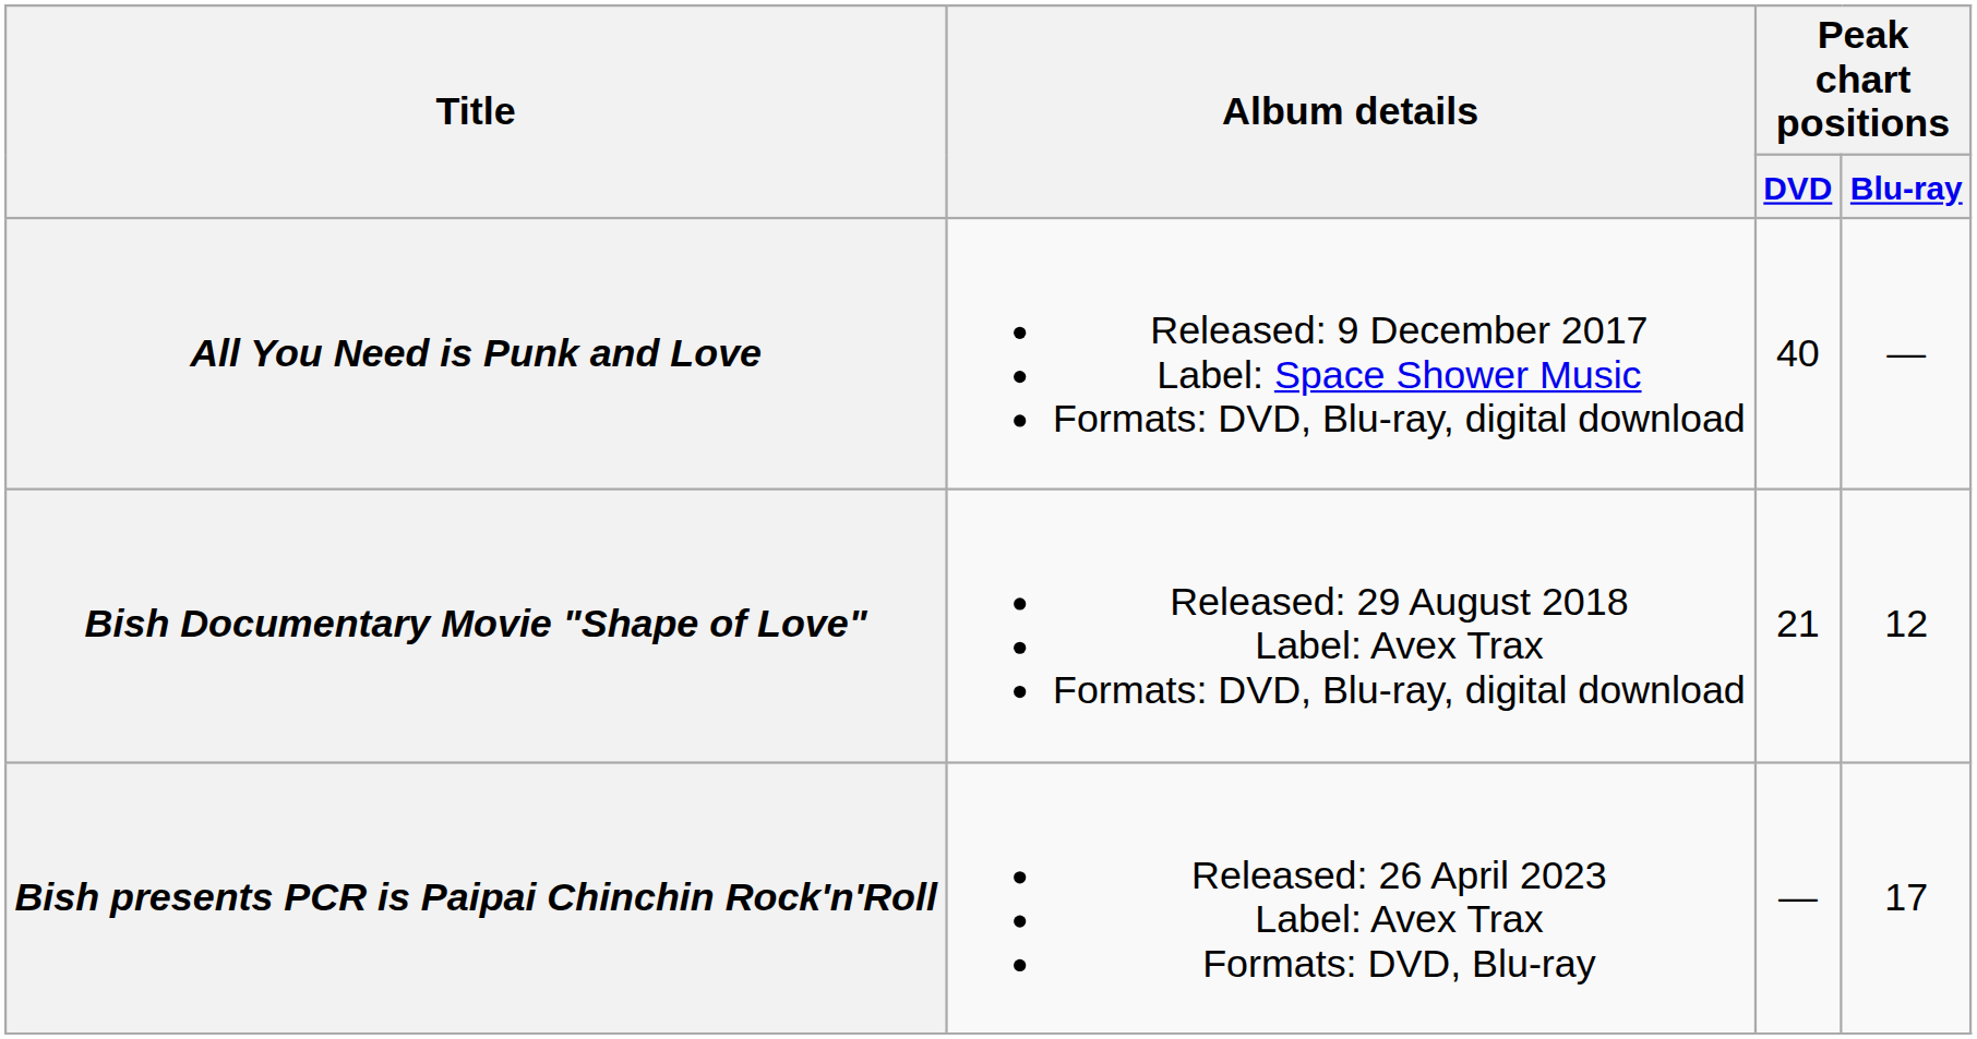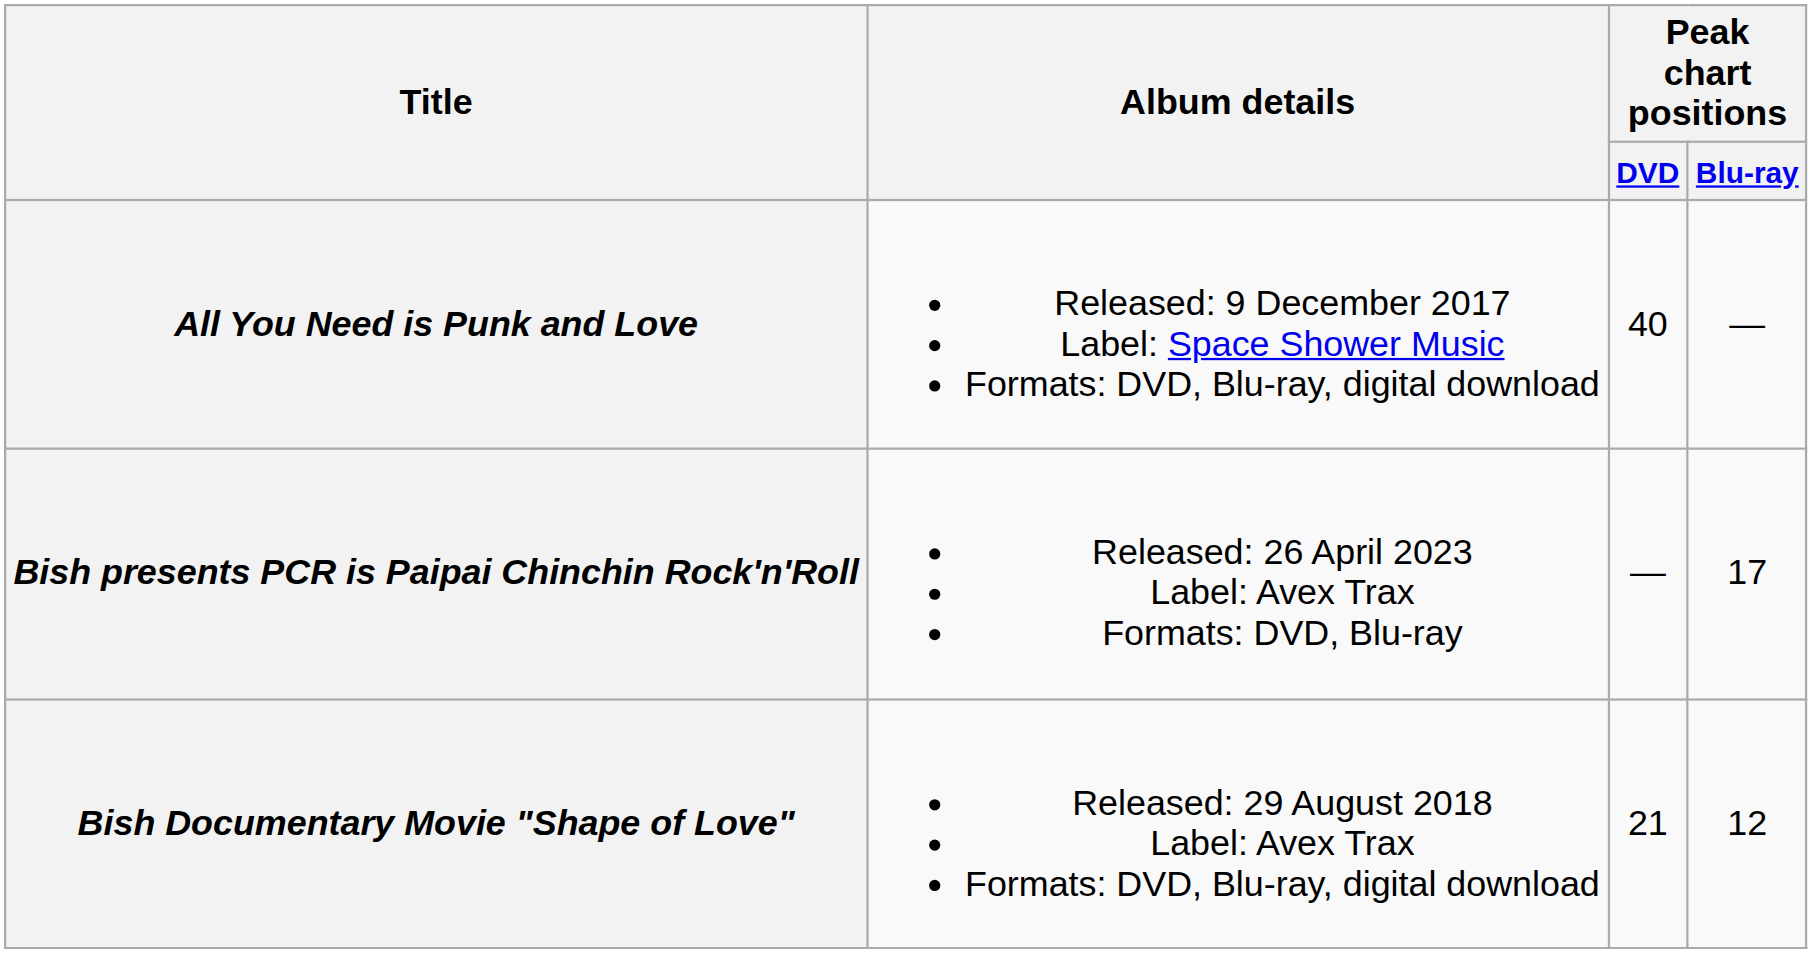 <table class="wikitable plainrowheaders" style="text-align:center;">
 <tr>
 <th scope="col" rowspan="2">Title</th>
 <th scope="col" rowspan="2">Album details</th>
 <th scope="col" colspan="2">Peak <br> chart <br> positions</th>
 </tr>
 <tr>
 <th scope="col"><small><a href='#'>DVD</a></small></th>
 <th scope="col"><small><a href='#'>Blu-ray</a></small></th>
 </tr>
 <tr>
 <th scope="row"><em>All You Need is Punk and Love</em></th>
 <td><br><ul><li>Released: 9 December 2017</li><li>Label: <a href='#'>Space Shower Music</a></li><li>Formats: DVD, Blu-ray, digital download</li></ul></td>
 <td>40</td>
 <td>—</td>
 </tr>
 <tr>
+<th scope="row"><em>Bish presents PCR is Paipai Chinchin Rock'n'Roll</em></th>
+<td><br><ul><li>Released: 26 April 2023</li><li>Label: Avex Trax</li><li>Formats: DVD, Blu-ray</li></ul></td>
+<td>—</td>
+<td>17</td>
+</tr>
+<tr>
 <th scope="row"><em>Bish Documentary Movie "Shape of Love"</em></th>
 <td><br><ul><li>Released: 29 August 2018</li><li>Label: Avex Trax</li><li>Formats: DVD, Blu-ray, digital download</li></ul></td>
 <td>21</td>
 <td>12</td>
 </tr>
 <tr>
-<th scope="row"><em>Bish presents PCR is Paipai Chinchin Rock'n'Roll</em></th>
-<td><br><ul><li>Released: 26 April 2023</li><li>Label: Avex Trax</li><li>Formats: DVD, Blu-ray</li></ul></td>
-<td>—</td>
-<td>17</td>
-</tr>
-<tr>
 </tr>
 </table>
